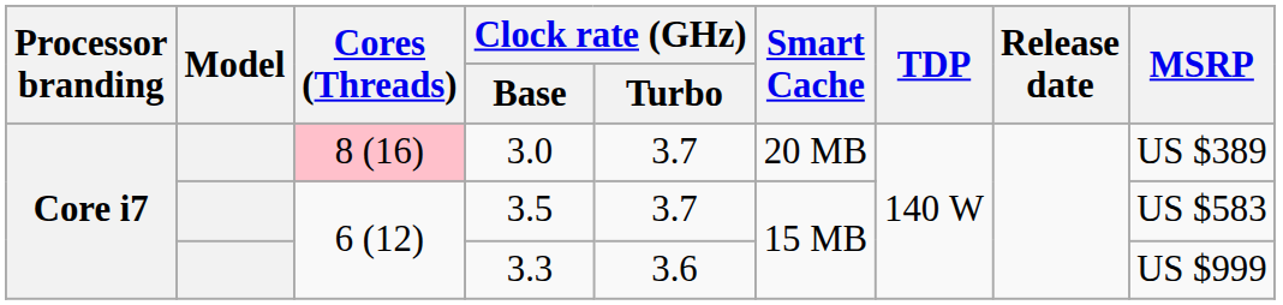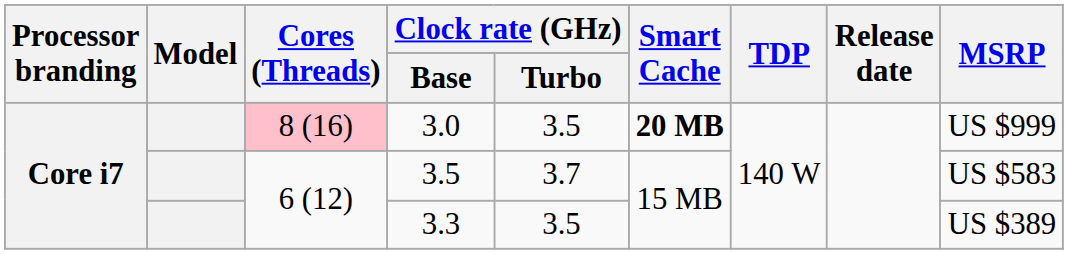 <table class="wikitable sortable nowrap" style="text-align: center;">
 <tr>
 <th class="unsortable" rowspan="2">Processor<br>branding</th>
 <th rowspan="2">Model</th>
 <th class="unsortable" rowspan="2"><a href='#'>Cores</a><br>(<a href='#'>Threads</a>)</th>
 <th colspan="2"><a href='#'>Clock rate</a> (GHz)</th>
 <th class="unsortable" rowspan="2"><a href='#'>Smart<br>Cache</a></th>
 <th rowspan="2"><a href='#'>TDP</a></th>
 <th rowspan="2">Release<br>date</th>
 <th class="unsortable" rowspan="2"><a href='#'>MSRP</a></th>
 </tr>
 <tr>
 <th class="unsortable">Base</th>
 <th class="unsortable">Turbo</th>
 </tr>
 <tr>
 <th rowspan=3>Core i7</th>
 <th style="text-align:left;" data-sort-value="sku3"></th>
 <td style="background: pink;">8 (16)</td>
 <td>3.0</td>
-<td>3.7</td>
-<td>20 MB</td>
+<td>3.5</td>
+<td><strong>20 MB</strong></td>
 <td rowspan=3>140 W</td>
 <td rowspan=3></td>
-<td>US $389</td>
+<td>US $999</td>
 </tr>
 <tr>
 <th style="text-align:left;" data-sort-value="sku2"></th>
 <td rowspan=2>6 (12)</td>
 <td>3.5</td>
 <td>3.7</td>
 <td rowspan=2>15 MB</td>
 <td>US $583</td>
 </tr>
 <tr>
 <th style="text-align:left;" data-sort-value="sku1"></th>
 <td>3.3</td>
-<td>3.6</td>
-<td>US $999</td>
+<td>3.5</td>
+<td>US $389</td>
 </tr>
 </table>
